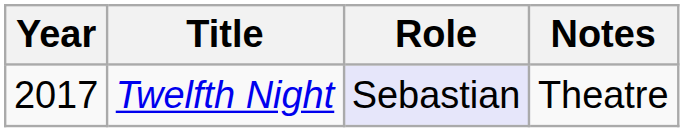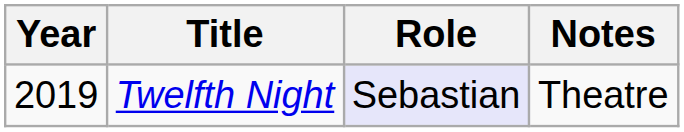 <table class="wikitable sortable">
 <tr>
 <th>Year</th>
 <th>Title</th>
 <th>Role</th>
 <th>Notes</th>
 </tr>
 <tr>
-<td>2017</td>
+<td>2019</td>
 <td><em><a href='#'>Twelfth Night</a></em></td>
 <td style="background: lavender;">Sebastian</td>
 <td>Theatre</td>
 </tr>
 </table>
